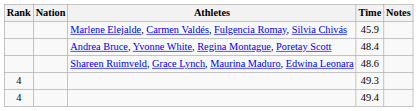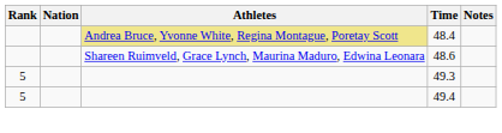 <table class="wikitable sortable" style="text-align:center;font-size:95%">
 <tr>
 <th>Rank</th>
 <th>Nation</th>
 <th>Athletes</th>
 <th>Time</th>
 <th>Notes</th>
 </tr>
 <tr>
 <td></td>
 <td align=left></td>
-<td align=left><a href='#'>Marlene Elejalde</a>, <a href='#'>Carmen Valdés</a>, <a href='#'>Fulgencia Romay</a>, <a href='#'>Silvia Chivás</a></td>
-<td>45.9</td>
-<td></td>
-</tr>
-<tr>
-<td></td>
-<td align=left></td>
-<td align=left><a href='#'>Andrea Bruce</a>, <a href='#'>Yvonne White</a>, <a href='#'>Regina Montague</a>, <a href='#'>Poretay Scott</a></td>
+<td align=left style="background: khaki;"><a href='#'>Andrea Bruce</a>, <a href='#'>Yvonne White</a>, <a href='#'>Regina Montague</a>, <a href='#'>Poretay Scott</a></td>
 <td>48.4</td>
 <td></td>
 </tr>
 <tr>
 <td></td>
 <td align=left></td>
 <td align=left><a href='#'>Shareen Ruimveld</a>, <a href='#'>Grace Lynch</a>, <a href='#'>Maurina Maduro</a>, <a href='#'>Edwina Leonara</a></td>
 <td>48.6</td>
 <td></td>
 </tr>
 <tr>
-<td>4</td>
+<td>5</td>
 <td align=left></td>
 <td align=left></td>
 <td>49.3</td>
 <td></td>
 </tr>
 <tr>
-<td>4</td>
+<td>5</td>
 <td align=left></td>
 <td align=left></td>
 <td>49.4</td>
 <td></td>
 </tr>
 </table>
